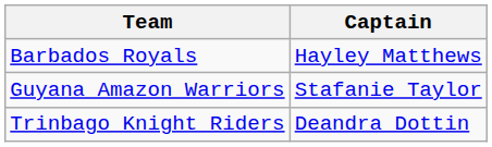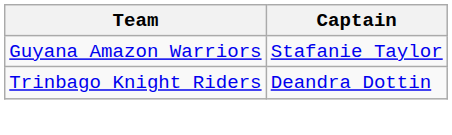 <table class="wikitable">
 <tr>
 <th>Team</th>
 <th>Captain</th>
-</tr>
-<tr>
-<td><a href='#'>Barbados Royals</a></td>
-<td><a href='#'>Hayley Matthews</a></td>
 </tr>
 <tr>
 <td><a href='#'>Guyana Amazon Warriors</a></td>
 <td><a href='#'>Stafanie Taylor</a></td>
 </tr>
 <tr>
 <td><a href='#'>Trinbago Knight Riders</a></td>
 <td><a href='#'>Deandra Dottin</a></td>
 </tr>
 </table>
